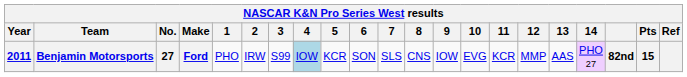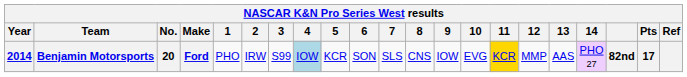 <table class="wikitable" style="text-align:center; font-size:75%">
 <tr>
 <th colspan=23><a href='#'>NASCAR K&N Pro Series West</a> results</th>
 </tr>
 <tr>
 <th>Year</th>
 <th>Team</th>
 <th>No.</th>
 <th>Make</th>
 <th>1</th>
 <th>2</th>
 <th>3</th>
 <th>4</th>
 <th>5</th>
 <th>6</th>
 <th>7</th>
 <th>8</th>
 <th>9</th>
 <th>10</th>
 <th>11</th>
 <th>12</th>
 <th>13</th>
 <th>14</th>
 <th></th>
 <th>Pts</th>
 <th>Ref</th>
 </tr>
 <tr>
-<th><a href='#'>2011</a></th>
+<th><a href='#'>2014</a></th>
 <th><a href='#'>Benjamin Motorsports</a></th>
-<th>27</th>
+<th>20</th>
 <th><a href='#'>Ford</a></th>
 <td><a href='#'>PHO</a></td>
 <td><a href='#'>IRW</a></td>
 <td><a href='#'>S99</a></td>
 <td style="background: lightblue;"><a href='#'>IOW</a></td>
 <td><a href='#'>KCR</a></td>
 <td><a href='#'>SON</a></td>
 <td><a href='#'>SLS</a></td>
 <td><a href='#'>CNS</a></td>
 <td><a href='#'>IOW</a></td>
 <td><a href='#'>EVG</a></td>
-<td><a href='#'>KCR</a></td>
+<td style="background: gold;"><a href='#'>KCR</a></td>
 <td><a href='#'>MMP</a></td>
 <td><a href='#'>AAS</a></td>
 <td style="background:#EFCFFF;"><a href='#'>PHO</a><br><small>27</small></td>
 <th>82nd</th>
-<th>15</th>
+<th>17</th>
 <th></th>
 </tr>
 </table>
